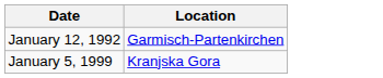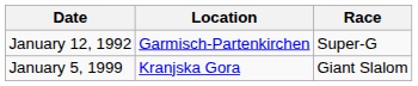 <table class="wikitable">
 <tr>
 <th>Date</th>
 <th>Location</th>
+<th>Race</th>
 </tr>
 <tr>
 <td>January 12, 1992</td>
 <td> <a href='#'>Garmisch-Partenkirchen</a></td>
+<td>Super-G</td>
 </tr>
 <tr>
 <td>January 5, 1999</td>
 <td> <a href='#'>Kranjska Gora</a></td>
+<td>Giant Slalom</td>
 </tr>
 </table>
